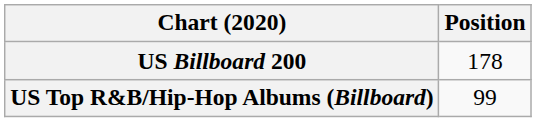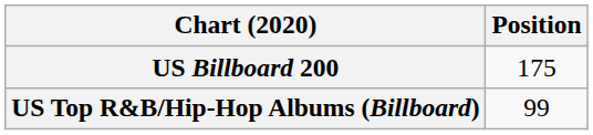 <table class="wikitable sortable plainrowheaders" style="text-align:center">
 <tr>
 <th scope="col">Chart (2020)</th>
 <th scope="col">Position</th>
 </tr>
 <tr>
 <th scope="row">US <em>Billboard</em> 200</th>
-<td>178</td>
+<td>175</td>
 </tr>
 <tr>
 <th scope="row">US Top R&B/Hip-Hop Albums (<em>Billboard</em>)</th>
 <td>99</td>
 </tr>
 </table>
